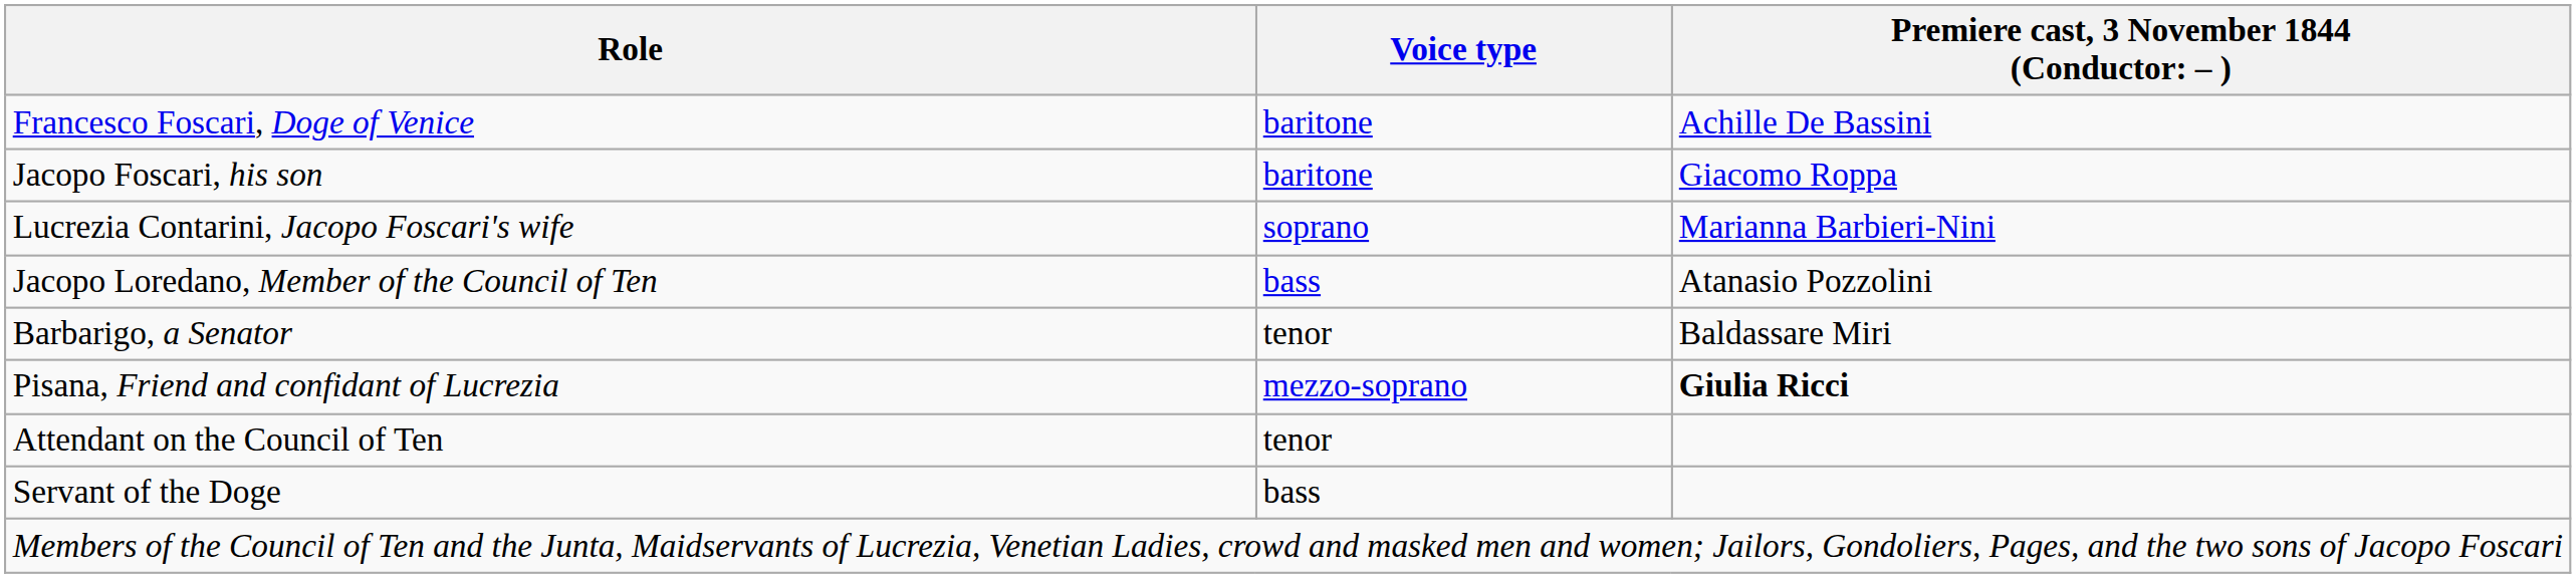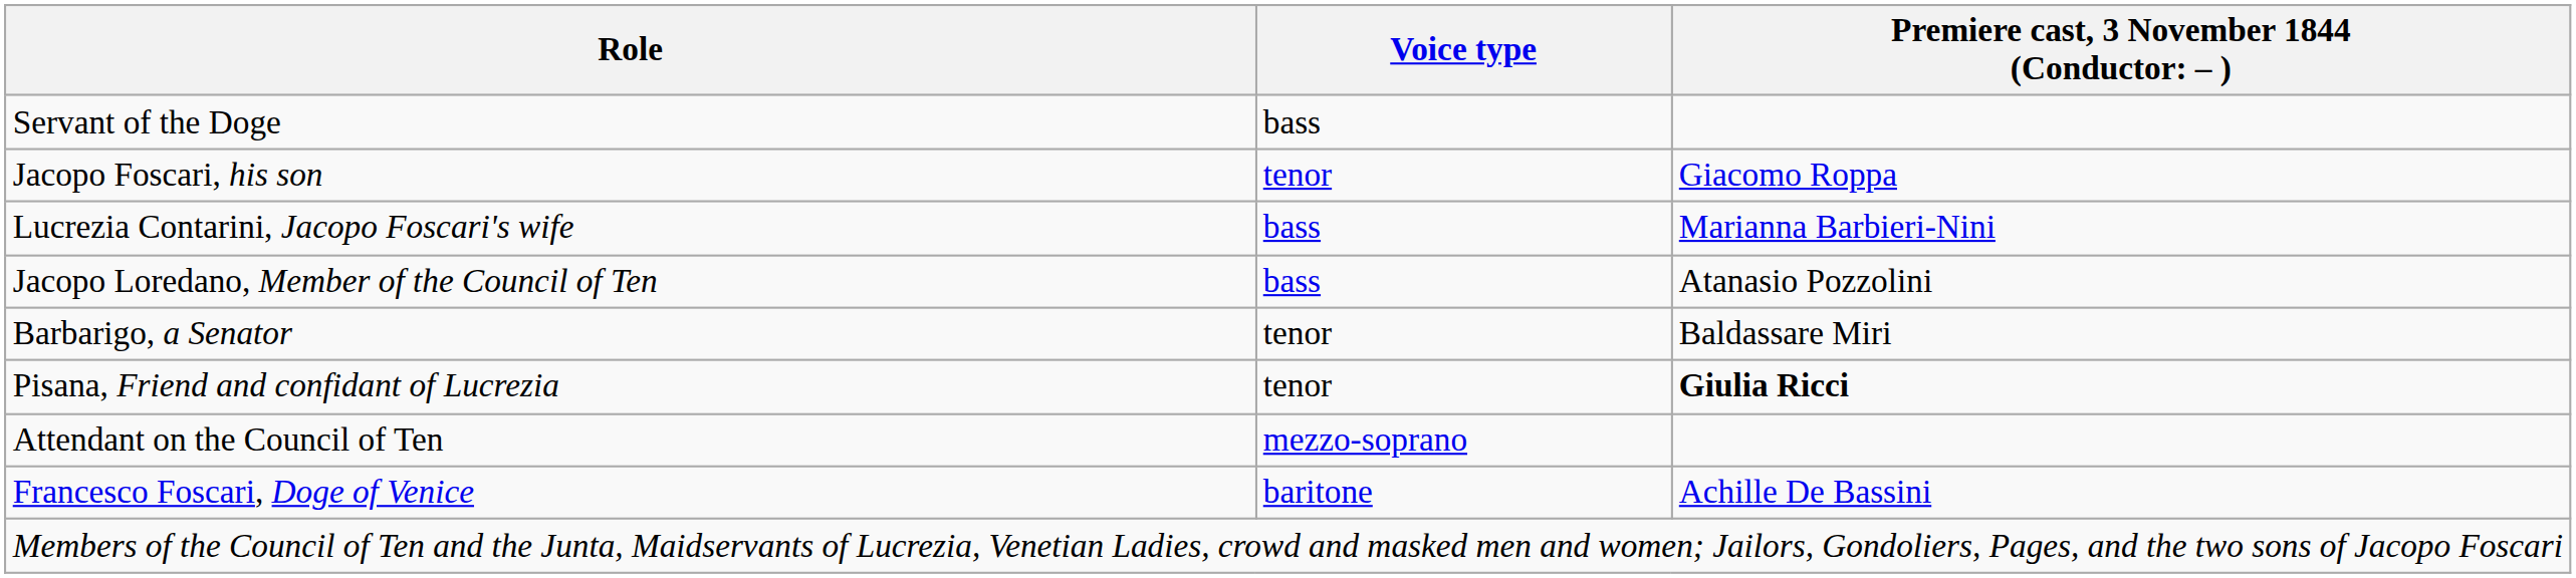 <table class="wikitable">
 <tr>
 <th>Role</th>
 <th><a href='#'>Voice type</a></th>
 <th>Premiere cast, 3 November 1844<br>(Conductor: – )</th>
 </tr>
 <tr>
-<td><a href='#'>Francesco Foscari</a>, <em><a href='#'>Doge of Venice</a></em></td>
-<td><a href='#'>baritone</a></td>
-<td><a href='#'>Achille De Bassini</a></td>
+<td>Servant of the Doge</td>
+<td>bass</td>
+<td></td>
 </tr>
 <tr>
 <td>Jacopo Foscari, <em>his son</em></td>
-<td><a href='#'>baritone</a></td>
+<td><a href='#'>tenor</a></td>
 <td><a href='#'>Giacomo Roppa</a></td>
 </tr>
 <tr>
 <td>Lucrezia Contarini, <em>Jacopo Foscari's wife</em></td>
-<td><a href='#'>soprano</a></td>
+<td><a href='#'>bass</a></td>
 <td><a href='#'>Marianna Barbieri-Nini</a></td>
 </tr>
 <tr>
 <td>Jacopo Loredano, <em>Member of the Council of Ten</em></td>
 <td><a href='#'>bass</a></td>
 <td>Atanasio Pozzolini</td>
 </tr>
 <tr>
 <td>Barbarigo, <em>a Senator</em></td>
 <td>tenor</td>
 <td>Baldassare Miri</td>
 </tr>
 <tr>
 <td>Pisana, <em>Friend and confidant of Lucrezia</em></td>
-<td><a href='#'>mezzo-soprano</a></td>
+<td>tenor</td>
 <td><strong>Giulia Ricci</strong></td>
 </tr>
 <tr>
 <td>Attendant on the Council of Ten</td>
-<td>tenor</td>
+<td><a href='#'>mezzo-soprano</a></td>
 <td></td>
 </tr>
 <tr>
-<td>Servant of the Doge</td>
-<td>bass</td>
-<td></td>
+<td><a href='#'>Francesco Foscari</a>, <em><a href='#'>Doge of Venice</a></em></td>
+<td><a href='#'>baritone</a></td>
+<td><a href='#'>Achille De Bassini</a></td>
 </tr>
 <tr>
 <td colspan="3"><em>Members of the Council of Ten and the Junta, Maidservants of Lucrezia, Venetian Ladies, crowd and masked men and women; Jailors, Gondoliers, Pages, and the two sons of Jacopo Foscari</em></td>
 </tr>
 </table>
